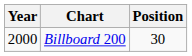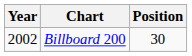 <table class="wikitable">
 <tr>
 <th>Year</th>
 <th>Chart</th>
 <th>Position</th>
 </tr>
 <tr>
-<td>2000</td>
+<td>2002</td>
 <td><a href='#'><em>Billboard</em> 200</a></td>
 <td align="center">30</td>
 </tr>
 </table>
